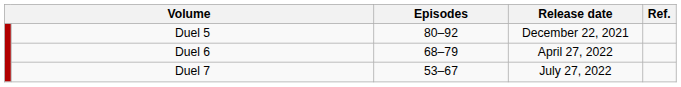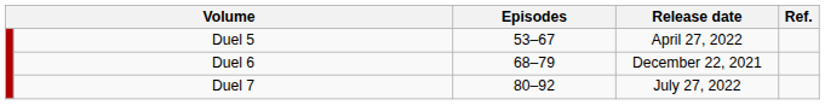 <table class="wikitable" style="text-align: center; width: 70%;">
 <tr>
 <th colspan="2">Volume</th>
 <th width="20%">Episodes</th>
 <th width="20%">Release date</th>
 <th width="5%">Ref.</th>
 </tr>
 <tr>
 <td rowspan="3" width="1%" style="background: #B10000;"></td>
 <td>Duel 5</td>
-<td>80–92</td>
-<td>December 22, 2021</td>
+<td>53–67</td>
+<td>April 27, 2022</td>
 <td></td>
 </tr>
 <tr>
 <td>Duel 6</td>
 <td>68–79</td>
-<td>April 27, 2022</td>
+<td>December 22, 2021</td>
 <td></td>
 </tr>
 <tr>
 <td>Duel 7</td>
-<td>53–67</td>
+<td>80–92</td>
 <td>July 27, 2022</td>
 <td></td>
 </tr>
 </table>
